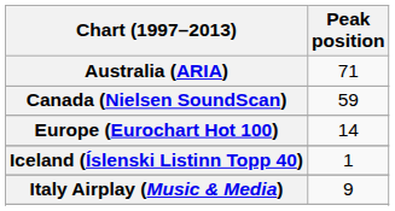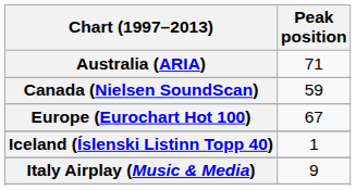 <table class="wikitable sortable plainrowheaders">
 <tr>
 <th>Chart (1997–2013)</th>
 <th>Peak<br>position</th>
 </tr>
 <tr>
 <th scope="row">Australia (<a href='#'>ARIA</a>)</th>
 <td align="center">71</td>
 </tr>
 <tr>
 </tr>
 <tr>
 </tr>
 <tr>
 <th scope="row">Canada (<a href='#'>Nielsen SoundScan</a>)</th>
 <td align="center">59</td>
 </tr>
 <tr>
 </tr>
 <tr>
 <th scope="row">Europe (<a href='#'>Eurochart Hot 100</a>)</th>
-<td align="center">14</td>
+<td align="center">67</td>
 </tr>
 <tr>
 </tr>
 <tr>
 </tr>
 <tr>
 <th scope="row">Iceland (<a href='#'>Íslenski Listinn Topp 40</a>)</th>
 <td align="center">1</td>
 </tr>
 <tr>
 </tr>
 <tr>
 <th scope="row">Italy Airplay (<em><a href='#'>Music & Media</a></em>)</th>
 <td align="center">9</td>
 </tr>
 <tr>
 </tr>
 <tr>
 </tr>
 <tr>
 </tr>
 <tr>
 </tr>
 <tr>
 </tr>
 <tr>
 </tr>
 <tr>
 </tr>
 </table>
